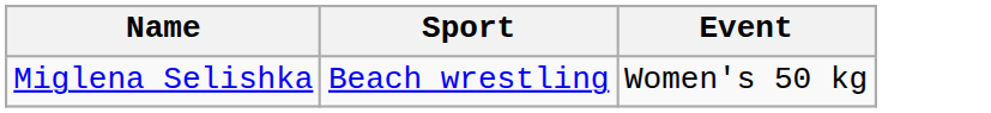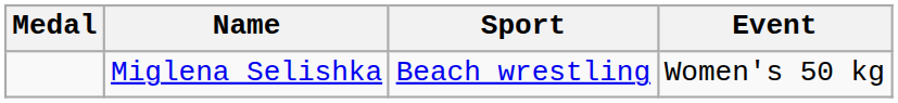 <table class="wikitable sortable" style="font-size: 95%;">
 <tr>
+<th>Medal</th>
 <th>Name</th>
 <th>Sport</th>
 <th>Event</th>
 </tr>
 <tr>
+<td></td>
 <td><a href='#'>Miglena Selishka</a></td>
 <td><a href='#'>Beach wrestling</a></td>
 <td>Women's 50 kg</td>
 </tr>
 </table>
